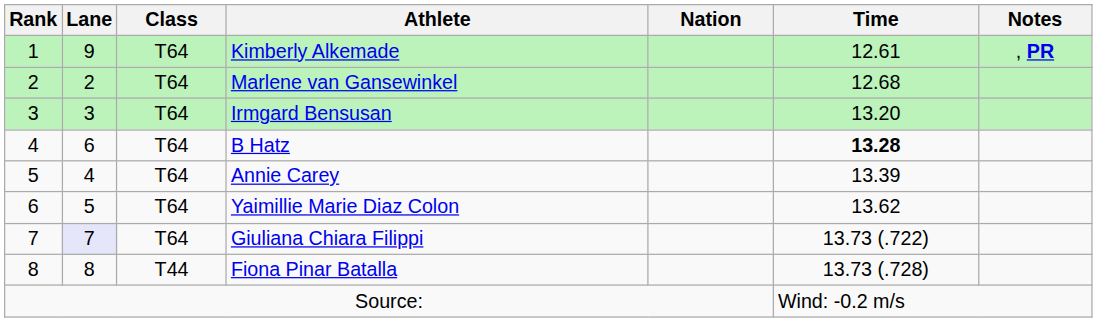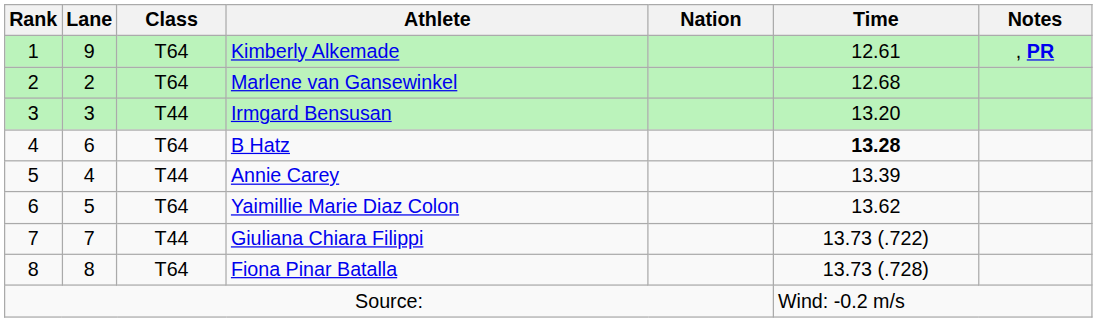 <table class="wikitable sortable" style="text-align:center;width: 70%;">
 <tr>
 <th scope="col" style="width: 10px;">Rank</th>
 <th scope="col" style="width: 10px;">Lane</th>
 <th scope="col">Class</th>
 <th scope="col">Athlete</th>
 <th scope="col">Nation</th>
 <th scope="col">Time</th>
 <th scope="col">Notes</th>
 </tr>
 <tr bgcolor=bbf3bb>
 <td>1</td>
 <td>9</td>
 <td>T64</td>
 <td align=left><a href='#'>Kimberly Alkemade</a></td>
 <td align=left></td>
 <td>12.61</td>
 <td>, <strong><a href='#'>PR</a></strong></td>
 </tr>
 <tr bgcolor=bbf3bb>
 <td>2</td>
 <td>2</td>
 <td>T64</td>
 <td align=left><a href='#'>Marlene van Gansewinkel</a></td>
 <td align=left></td>
 <td>12.68</td>
 <td></td>
 </tr>
 <tr bgcolor=bbf3bb>
 <td>3</td>
 <td>3</td>
-<td>T64</td>
+<td>T44</td>
 <td align=left><a href='#'>Irmgard Bensusan</a></td>
 <td align=left></td>
 <td>13.20</td>
 <td></td>
 </tr>
 <tr>
 <td>4</td>
 <td>6</td>
 <td>T64</td>
 <td align=left><a href='#'>B Hatz</a></td>
 <td align=left></td>
 <td><strong>13.28</strong></td>
 <td></td>
 </tr>
 <tr>
 <td>5</td>
 <td>4</td>
-<td>T64</td>
+<td>T44</td>
 <td align=left><a href='#'>Annie Carey</a></td>
 <td align=left></td>
 <td>13.39</td>
 <td></td>
 </tr>
 <tr>
 <td>6</td>
 <td>5</td>
 <td>T64</td>
 <td align=left><a href='#'>Yaimillie Marie Diaz Colon</a></td>
 <td align=left></td>
 <td>13.62</td>
 <td></td>
 </tr>
 <tr>
 <td>7</td>
-<td style="background: lavender;">7</td>
-<td>T64</td>
+<td>7</td>
+<td>T44</td>
 <td align=left><a href='#'>Giuliana Chiara Filippi</a></td>
 <td align=left></td>
 <td>13.73 (.722)</td>
 <td></td>
 </tr>
 <tr>
 <td>8</td>
 <td>8</td>
-<td>T44</td>
+<td>T64</td>
 <td align=left><a href='#'>Fiona Pinar Batalla</a></td>
 <td align=left></td>
 <td>13.73 (.728)</td>
 <td></td>
 </tr>
 <tr class="sortbottom">
 <td colspan="5">Source:</td>
 <td colspan="2" style="text-align:left;">Wind: -0.2 m/s</td>
 </tr>
 </table>
